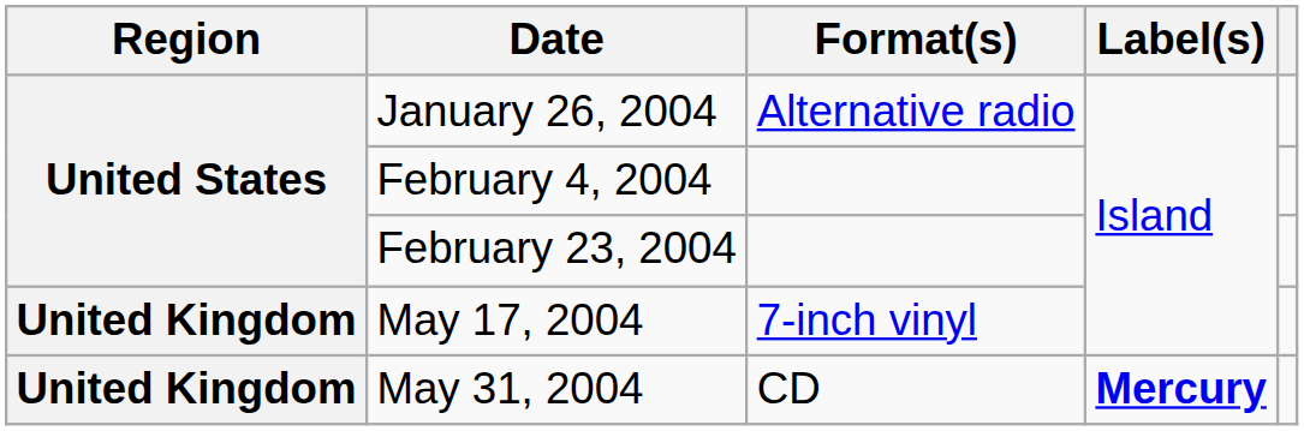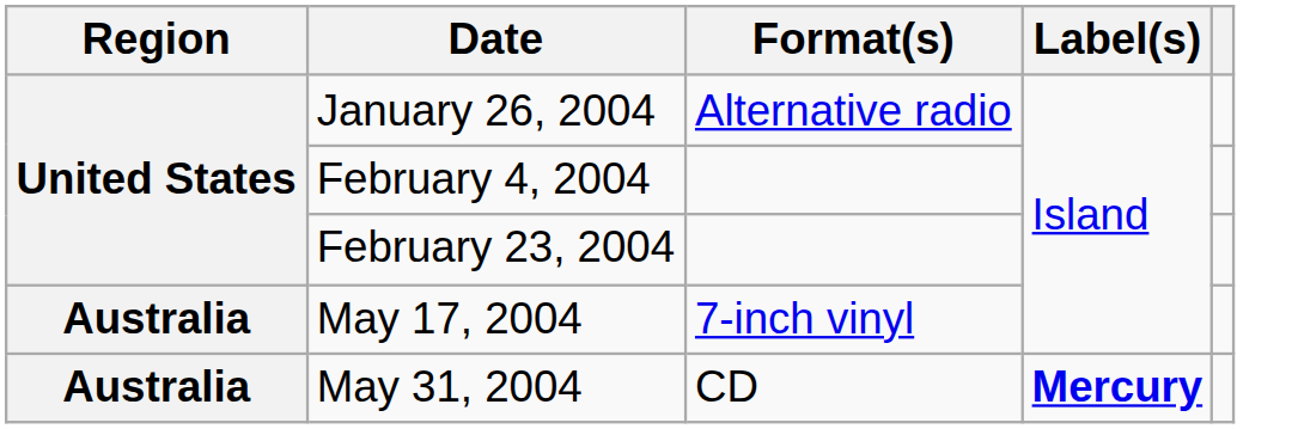 <table class="wikitable plainrowheaders">
 <tr>
 <th scope="col">Region</th>
 <th scope="col">Date</th>
 <th scope="col">Format(s)</th>
 <th scope="col">Label(s)</th>
 <th scope="col"></th>
 </tr>
 <tr>
 <th scope="row" rowspan="3">United States</th>
 <td>January 26, 2004</td>
 <td><a href='#'>Alternative radio</a></td>
 <td rowspan="4"><a href='#'>Island</a></td>
 <td></td>
 </tr>
 <tr>
 <td>February 4, 2004</td>
 <td></td>
 <td></td>
 </tr>
 <tr>
 <td>February 23, 2004</td>
 <td></td>
 <td></td>
 </tr>
 <tr>
-<th scope="row">United Kingdom</th>
+<th scope="row">Australia</th>
 <td>May 17, 2004</td>
 <td><a href='#'>7-inch vinyl</a></td>
 <td></td>
 </tr>
 <tr>
-<th scope="row">United Kingdom</th>
+<th scope="row">Australia</th>
 <td>May 31, 2004</td>
 <td>CD</td>
 <td><strong><a href='#'>Mercury</a></strong></td>
 <td></td>
 </tr>
 </table>
